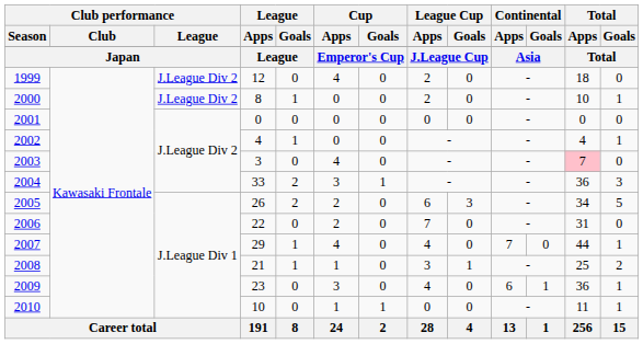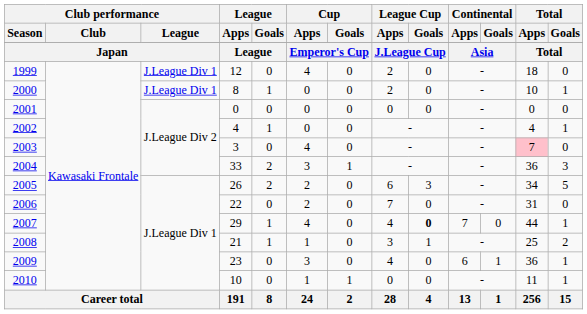 <table class="wikitable" style="text-align:center">
 <tr>
 <th colspan=3>Club performance</th>
 <th colspan=2>League</th>
 <th colspan=2>Cup</th>
 <th colspan=2>League Cup</th>
 <th colspan=2>Continental</th>
 <th colspan=2>Total</th>
 </tr>
 <tr>
 <th>Season</th>
 <th>Club</th>
 <th>League</th>
 <th>Apps</th>
 <th>Goals</th>
 <th>Apps</th>
 <th>Goals</th>
 <th>Apps</th>
 <th>Goals</th>
 <th>Apps</th>
 <th>Goals</th>
 <th>Apps</th>
 <th>Goals</th>
 </tr>
 <tr>
 </tr>
 <tr>
 <th colspan=3>Japan</th>
 <th colspan=2>League</th>
 <th colspan=2><a href='#'>Emperor's Cup</a></th>
 <th colspan=2><a href='#'>J.League Cup</a></th>
 <th colspan=2><a href='#'>Asia</a></th>
 <th colspan=2>Total</th>
 </tr>
 <tr>
 <td><a href='#'>1999</a></td>
 <td rowspan="12"><a href='#'>Kawasaki Frontale</a></td>
-<td><a href='#'>J.League Div 2</a></td>
+<td><a href='#'>J.League Div 1</a></td>
 <td>12</td>
 <td>0</td>
 <td>4</td>
 <td>0</td>
 <td>2</td>
 <td>0</td>
 <td colspan="2">-</td>
 <td>18</td>
 <td>0</td>
 </tr>
 <tr>
 <td><a href='#'>2000</a></td>
-<td><a href='#'>J.League Div 2</a></td>
+<td><a href='#'>J.League Div 1</a></td>
 <td>8</td>
 <td>1</td>
 <td>0</td>
 <td>0</td>
 <td>2</td>
 <td>0</td>
 <td colspan="2">-</td>
 <td>10</td>
 <td>1</td>
 </tr>
 <tr>
 <td><a href='#'>2001</a></td>
 <td rowspan="4">J.League Div 2</td>
 <td>0</td>
 <td>0</td>
 <td>0</td>
 <td>0</td>
 <td>0</td>
 <td>0</td>
 <td colspan="2">-</td>
 <td>0</td>
 <td>0</td>
 </tr>
 <tr>
 <td><a href='#'>2002</a></td>
 <td>4</td>
 <td>1</td>
 <td>0</td>
 <td>0</td>
 <td colspan="2">-</td>
 <td colspan="2">-</td>
 <td>4</td>
 <td>1</td>
 </tr>
 <tr>
 <td><a href='#'>2003</a></td>
 <td>3</td>
 <td>0</td>
 <td>4</td>
 <td>0</td>
 <td colspan="2">-</td>
 <td colspan="2">-</td>
 <td style="background: pink;">7</td>
 <td>0</td>
 </tr>
 <tr>
 <td><a href='#'>2004</a></td>
 <td>33</td>
 <td>2</td>
 <td>3</td>
 <td>1</td>
 <td colspan="2">-</td>
 <td colspan="2">-</td>
 <td>36</td>
 <td>3</td>
 </tr>
 <tr>
 <td><a href='#'>2005</a></td>
 <td rowspan="6">J.League Div 1</td>
 <td>26</td>
 <td>2</td>
 <td>2</td>
 <td>0</td>
 <td>6</td>
 <td>3</td>
 <td colspan="2">-</td>
 <td>34</td>
 <td>5</td>
 </tr>
 <tr>
 <td><a href='#'>2006</a></td>
 <td>22</td>
 <td>0</td>
 <td>2</td>
 <td>0</td>
 <td>7</td>
 <td>0</td>
 <td colspan="2">-</td>
 <td>31</td>
 <td>0</td>
 </tr>
 <tr>
 <td><a href='#'>2007</a></td>
 <td>29</td>
 <td>1</td>
 <td>4</td>
 <td>0</td>
 <td>4</td>
-<td>0</td>
+<td><strong>0</strong></td>
 <td>7</td>
 <td>0</td>
 <td>44</td>
 <td>1</td>
 </tr>
 <tr>
 <td><a href='#'>2008</a></td>
 <td>21</td>
 <td>1</td>
 <td>1</td>
 <td>0</td>
 <td>3</td>
 <td>1</td>
 <td colspan="2">-</td>
 <td>25</td>
 <td>2</td>
 </tr>
 <tr>
 <td><a href='#'>2009</a></td>
 <td>23</td>
 <td>0</td>
 <td>3</td>
 <td>0</td>
 <td>4</td>
 <td>0</td>
 <td>6</td>
 <td>1</td>
 <td>36</td>
 <td>1</td>
 </tr>
 <tr>
 <td><a href='#'>2010</a></td>
 <td>10</td>
 <td>0</td>
 <td>1</td>
 <td>1</td>
 <td>0</td>
 <td>0</td>
 <td colspan="2">-</td>
 <td>11</td>
 <td>1</td>
 </tr>
 <tr>
 <th colspan=3>Career total</th>
 <th>191</th>
 <th>8</th>
 <th>24</th>
 <th>2</th>
 <th>28</th>
 <th>4</th>
 <th>13</th>
 <th>1</th>
 <th>256</th>
 <th>15</th>
 </tr>
 </table>
